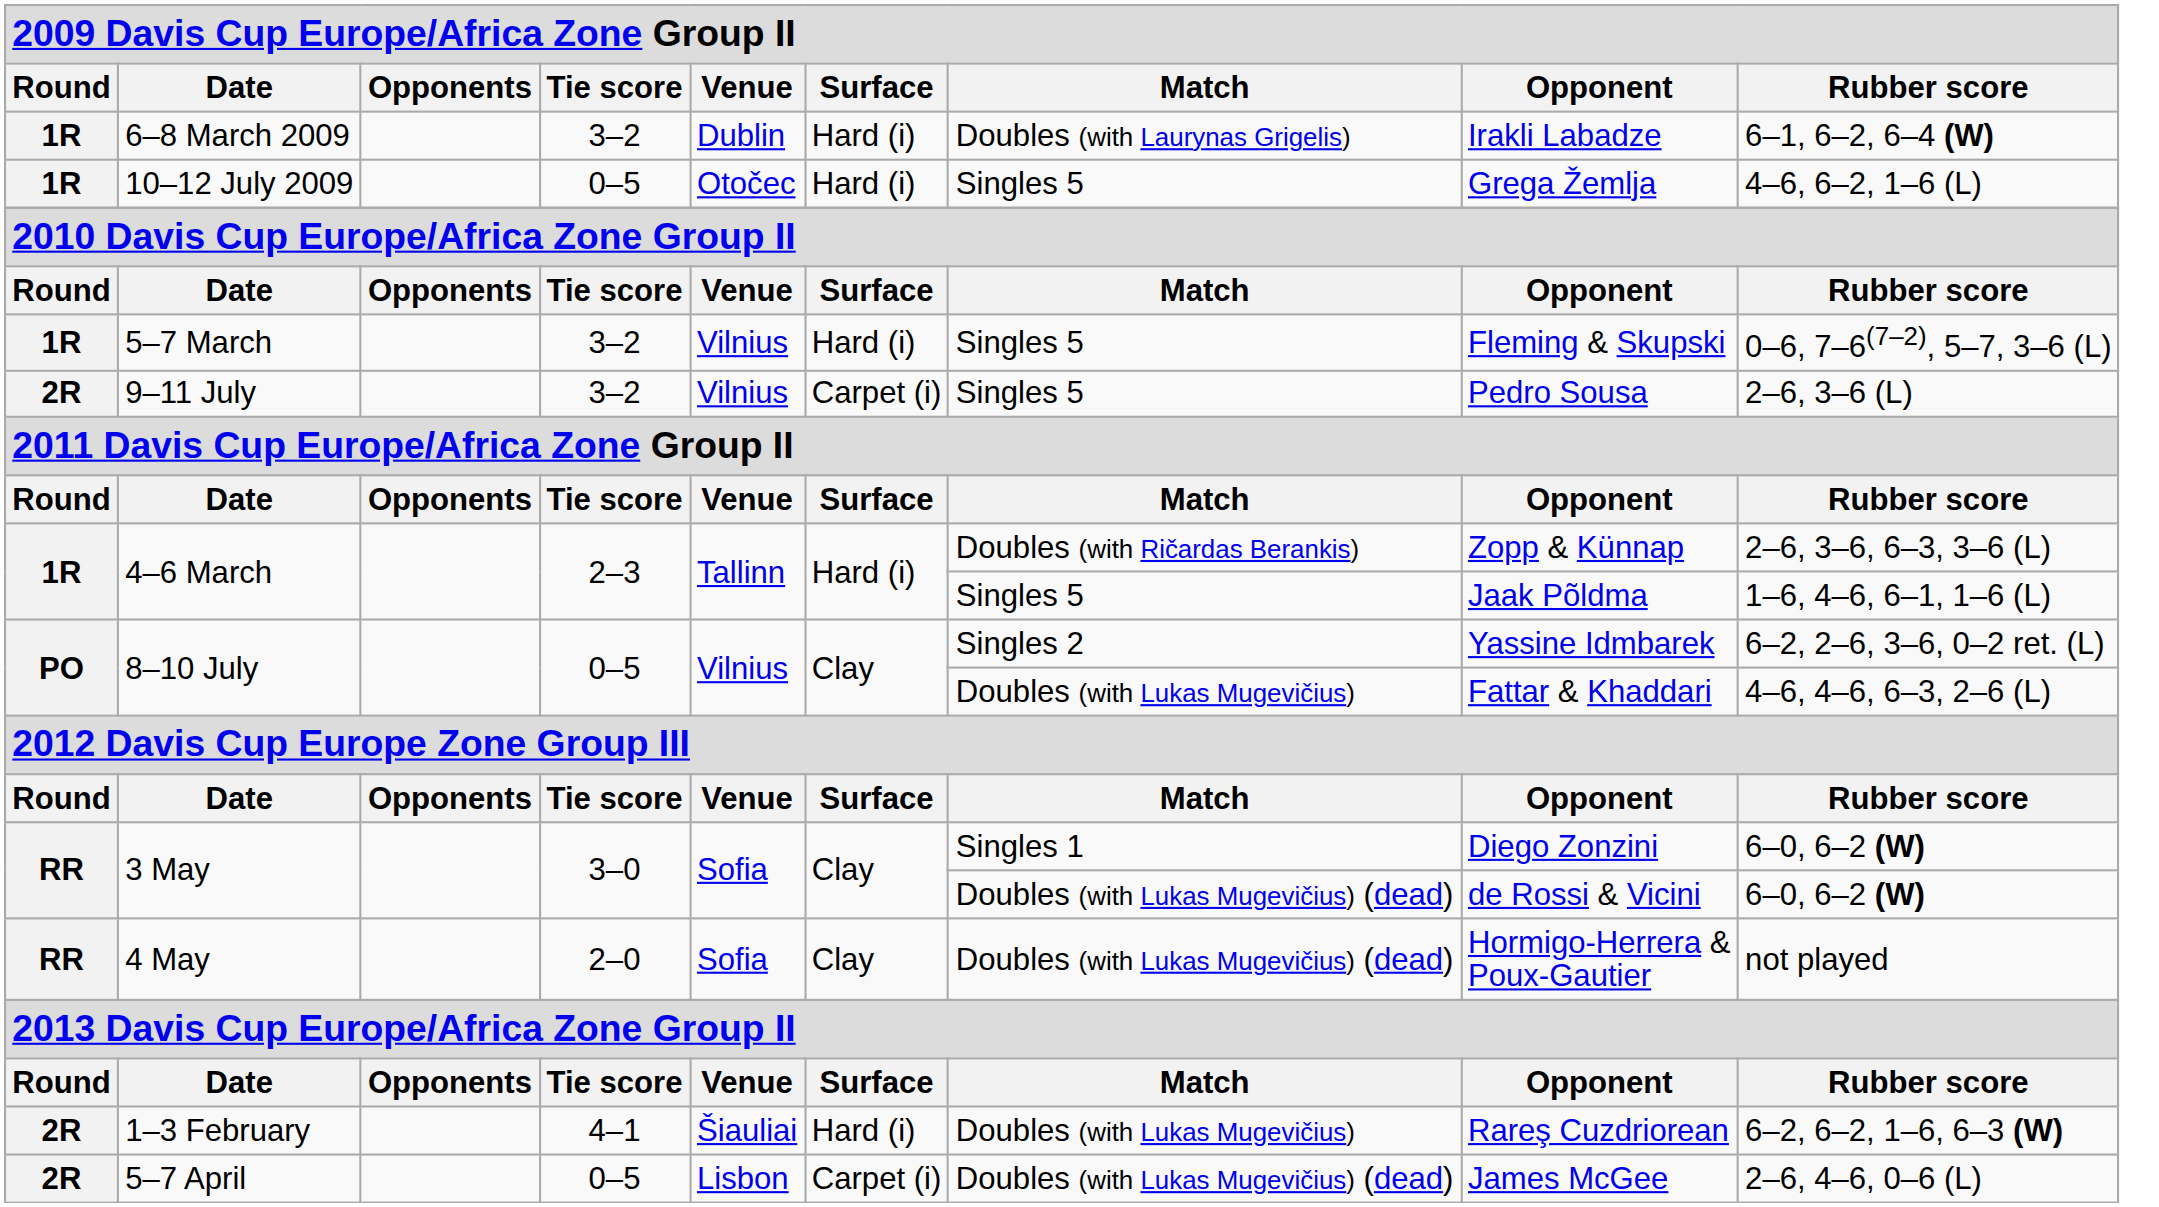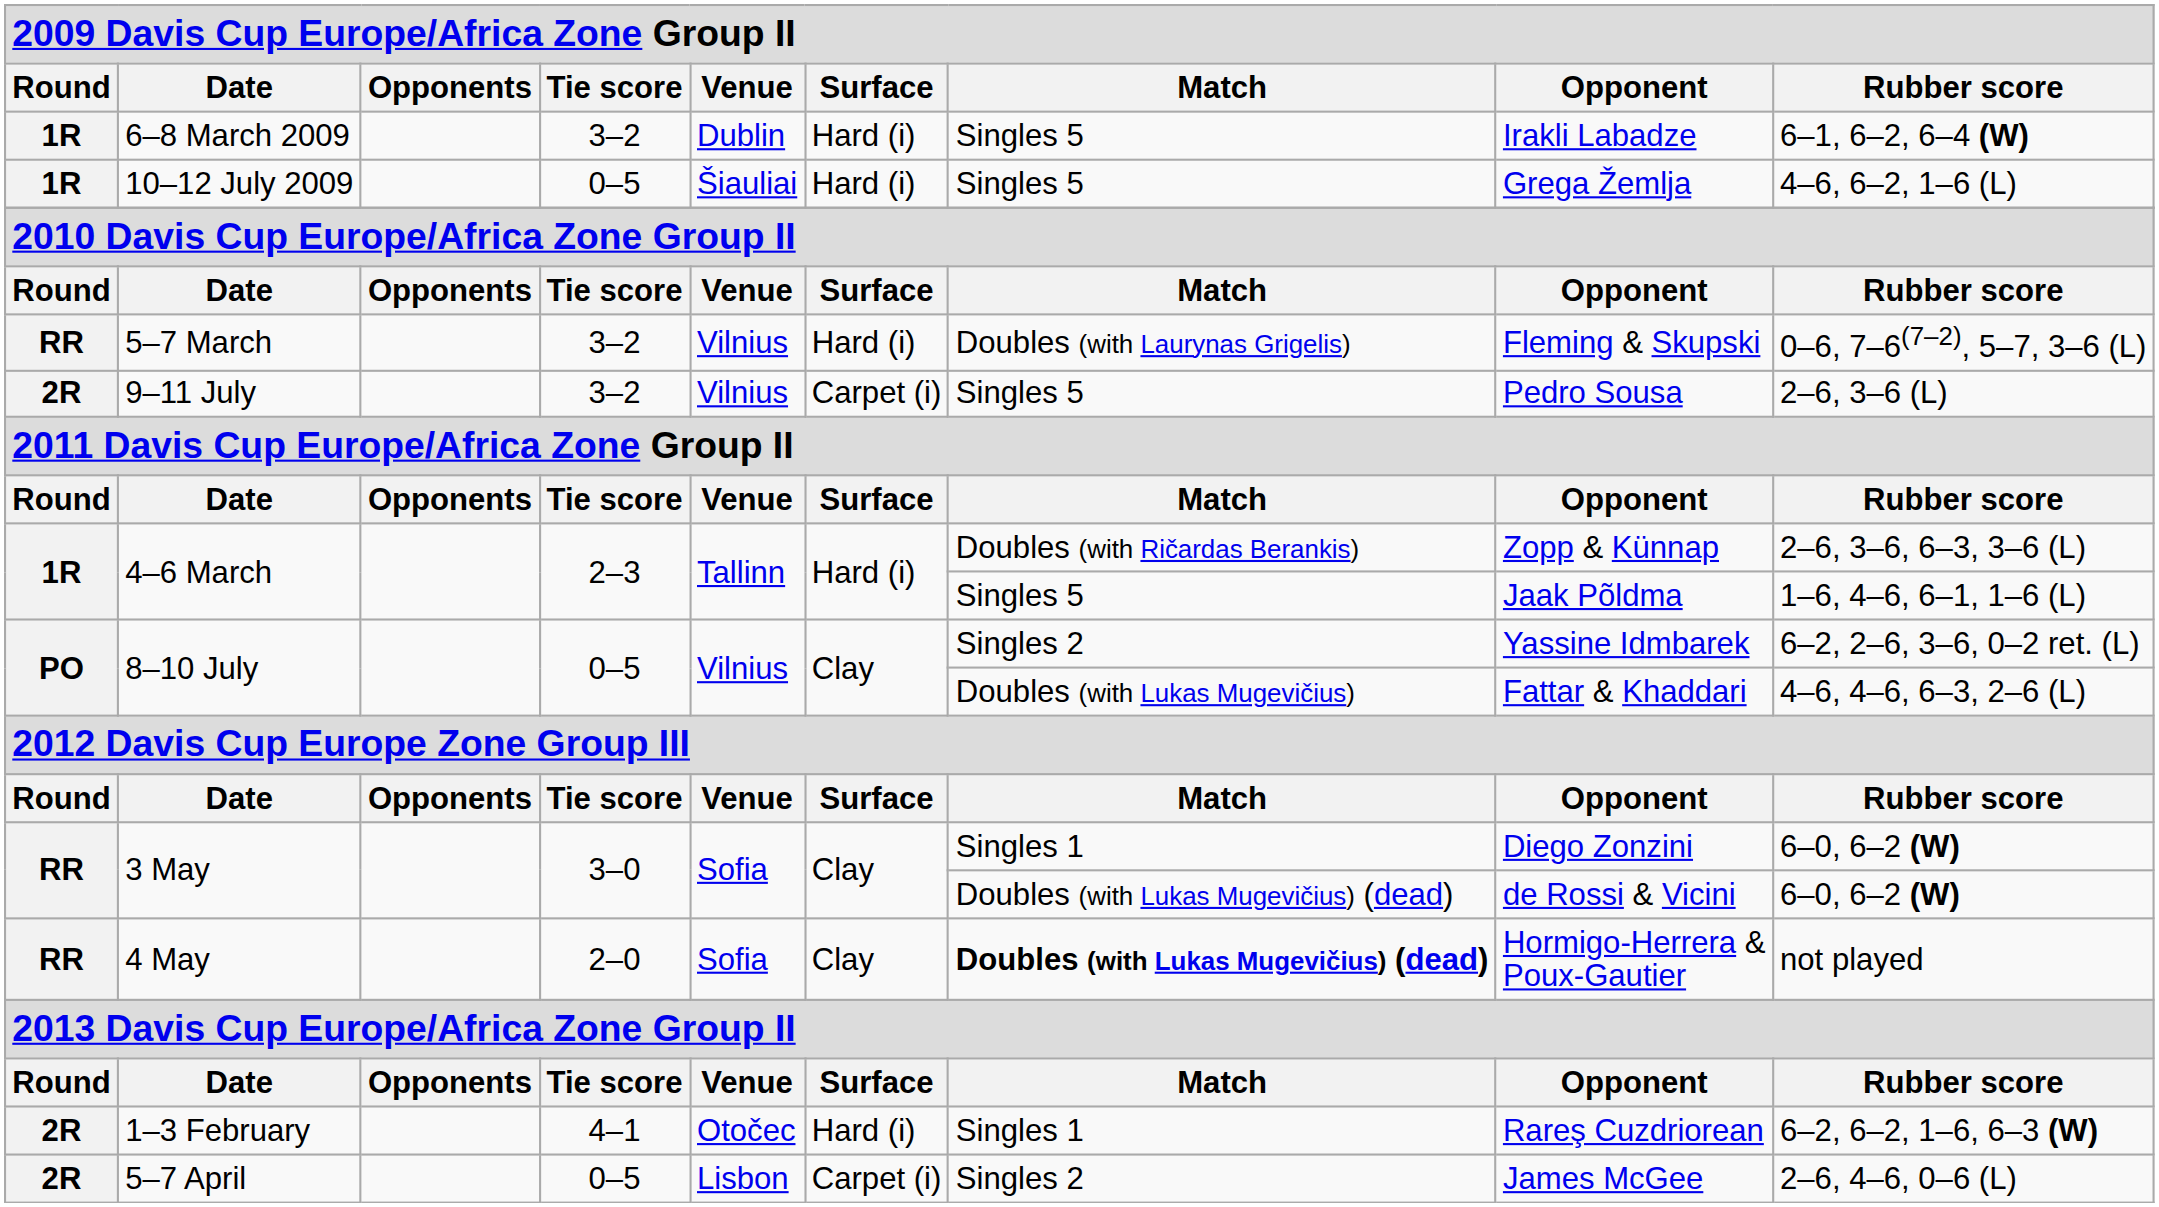 <table class="wikitable collapsible collapsed" style=font-size:93%>
 <tr bgcolor=Gainsboro>
 <td colspan=9><big><strong><a href='#'>2009 Davis Cup Europe/Africa Zone</a> Group II</strong></big></td>
 </tr>
 <tr>
 <th>Round</th>
 <th>Date</th>
 <th>Opponents</th>
 <th>Tie score</th>
 <th>Venue</th>
 <th>Surface</th>
 <th>Match</th>
 <th>Opponent</th>
 <th>Rubber score</th>
 </tr>
 <tr>
 <th>1R</th>
 <td>6–8 March 2009</td>
 <td></td>
 <td style="text-align:center;">3–2</td>
 <td><a href='#'>Dublin</a></td>
 <td>Hard (i)</td>
-<td>Doubles <small>(with <a href='#'>Laurynas Grigelis</a>)</small></td>
+<td>Singles 5</td>
 <td><a href='#'>Irakli Labadze</a></td>
 <td>6–1, 6–2, 6–4 <strong>(W)</strong></td>
 </tr>
 <tr>
 <th>1R</th>
 <td>10–12 July 2009</td>
 <td></td>
 <td style="text-align:center;">0–5</td>
-<td><a href='#'>Otočec</a></td>
+<td><a href='#'>Šiauliai</a></td>
 <td>Hard (i)</td>
 <td>Singles 5</td>
 <td><a href='#'>Grega Žemlja</a></td>
 <td>4–6, 6–2, 1–6 (L)</td>
 </tr>
 <tr>
 </tr>
 <tr bgcolor=Gainsboro>
 <td colspan=9><big><strong><a href='#'>2010 Davis Cup Europe/Africa Zone Group II</a></strong></big></td>
 </tr>
 <tr>
 <th>Round</th>
 <th>Date</th>
 <th>Opponents</th>
 <th>Tie score</th>
 <th>Venue</th>
 <th>Surface</th>
 <th>Match</th>
 <th>Opponent</th>
 <th>Rubber score</th>
 </tr>
 <tr>
-<th>1R</th>
+<th>RR</th>
 <td>5–7 March</td>
 <td></td>
 <td style="text-align:center;">3–2</td>
 <td><a href='#'>Vilnius</a></td>
 <td>Hard (i)</td>
-<td>Singles 5</td>
+<td>Doubles <small>(with <a href='#'>Laurynas Grigelis</a>)</small></td>
 <td><a href='#'>Fleming</a> & <a href='#'>Skupski</a></td>
 <td>0–6, 7–6<sup>(7–2)</sup>, 5–7, 3–6 (L)</td>
 </tr>
 <tr>
 <th>2R</th>
 <td>9–11 July</td>
 <td></td>
 <td style="text-align:center;">3–2</td>
 <td><a href='#'>Vilnius</a></td>
 <td>Carpet (i)</td>
 <td>Singles 5</td>
 <td><a href='#'>Pedro Sousa</a></td>
 <td>2–6, 3–6 (L)</td>
 </tr>
 <tr bgcolor=Gainsboro>
 <td colspan=9><big><strong><a href='#'>2011 Davis Cup Europe/Africa Zone</a> Group II</strong></big></td>
 </tr>
 <tr>
 <th>Round</th>
 <th>Date</th>
 <th>Opponents</th>
 <th>Tie score</th>
 <th>Venue</th>
 <th>Surface</th>
 <th>Match</th>
 <th>Opponent</th>
 <th>Rubber score</th>
 </tr>
 <tr>
 <th rowspan=2>1R</th>
 <td rowspan=2>4–6 March</td>
 <td rowspan=2></td>
 <td rowspan=2 style="text-align:center;">2–3</td>
 <td rowspan=2><a href='#'>Tallinn</a></td>
 <td rowspan=2>Hard (i)</td>
 <td>Doubles <small>(with <a href='#'>Ričardas Berankis</a>)</small></td>
 <td><a href='#'>Zopp</a> & <a href='#'>Künnap</a></td>
 <td>2–6, 3–6, 6–3, 3–6 (L)</td>
 </tr>
 <tr>
 <td>Singles 5</td>
 <td><a href='#'>Jaak Põldma</a></td>
 <td>1–6, 4–6, 6–1, 1–6 (L)</td>
 </tr>
 <tr>
 <th rowspan=2>PO</th>
 <td rowspan=2>8–10 July</td>
 <td rowspan=2></td>
 <td rowspan=2 style="text-align:center;">0–5</td>
 <td rowspan=2><a href='#'>Vilnius</a></td>
 <td rowspan=2>Clay</td>
 <td>Singles 2</td>
 <td><a href='#'>Yassine Idmbarek</a></td>
 <td>6–2, 2–6, 3–6, 0–2 ret. (L)</td>
 </tr>
 <tr>
 <td>Doubles <small>(with <a href='#'>Lukas Mugevičius</a>)</small></td>
 <td><a href='#'>Fattar</a> & <a href='#'>Khaddari</a></td>
 <td>4–6, 4–6, 6–3, 2–6 (L)</td>
 </tr>
 <tr bgcolor=Gainsboro>
 <td colspan=9><big><strong><a href='#'>2012 Davis Cup Europe Zone Group III</a></strong></big></td>
 </tr>
 <tr>
 <th>Round</th>
 <th>Date</th>
 <th>Opponents</th>
 <th>Tie score</th>
 <th>Venue</th>
 <th>Surface</th>
 <th>Match</th>
 <th>Opponent</th>
 <th>Rubber score</th>
 </tr>
 <tr>
 <th rowspan=2>RR</th>
 <td rowspan=2>3 May</td>
 <td rowspan=2></td>
 <td rowspan=2 style="text-align:center;">3–0</td>
 <td rowspan=2><a href='#'>Sofia</a></td>
 <td rowspan=2>Clay</td>
 <td>Singles 1</td>
 <td><a href='#'>Diego Zonzini</a></td>
 <td>6–0, 6–2 <strong>(W)</strong></td>
 </tr>
 <tr>
 <td>Doubles <small>(with <a href='#'>Lukas Mugevičius</a>)</small> (<a href='#'>dead</a>)</td>
 <td><a href='#'>de Rossi</a> & <a href='#'>Vicini</a></td>
 <td>6–0, 6–2 <strong>(W)</strong></td>
 </tr>
 <tr>
 <th>RR</th>
 <td>4 May</td>
 <td></td>
 <td style="text-align:center;">2–0</td>
 <td><a href='#'>Sofia</a></td>
 <td>Clay</td>
-<td>Doubles <small>(with <a href='#'>Lukas Mugevičius</a>)</small> (<a href='#'>dead</a>)</td>
+<td><strong>Doubles <small>(with <a href='#'>Lukas Mugevičius</a>)</small> (<a href='#'>dead</a>)</strong></td>
 <td><a href='#'>Hormigo-Herrera</a> &<br><a href='#'>Poux-Gautier</a></td>
 <td>not played</td>
 </tr>
 <tr bgcolor=Gainsboro>
 <td colspan=9><big><strong><a href='#'>2013 Davis Cup Europe/Africa Zone Group II</a></strong></big></td>
 </tr>
 <tr>
 <th>Round</th>
 <th>Date</th>
 <th>Opponents</th>
 <th>Tie score</th>
 <th>Venue</th>
 <th>Surface</th>
 <th>Match</th>
 <th>Opponent</th>
 <th>Rubber score</th>
 </tr>
 <tr>
 <th>2R</th>
 <td>1–3 February</td>
 <td></td>
 <td style="text-align:center;">4–1</td>
-<td><a href='#'>Šiauliai</a></td>
+<td><a href='#'>Otočec</a></td>
 <td>Hard (i)</td>
-<td>Doubles <small>(with <a href='#'>Lukas Mugevičius</a>)</small></td>
+<td>Singles 1</td>
 <td><a href='#'>Rareş Cuzdriorean</a></td>
 <td>6–2, 6–2, 1–6, 6–3 <strong>(W)</strong></td>
 </tr>
 <tr>
 <th>2R</th>
 <td>5–7 April</td>
 <td></td>
 <td style="text-align:center;">0–5</td>
 <td><a href='#'>Lisbon</a></td>
 <td>Carpet (i)</td>
-<td>Doubles <small>(with <a href='#'>Lukas Mugevičius</a>)</small> (<a href='#'>dead</a>)</td>
+<td>Singles 2</td>
 <td><a href='#'>James McGee</a></td>
 <td>2–6, 4–6, 0–6 (L)</td>
 </tr>
 </table>
